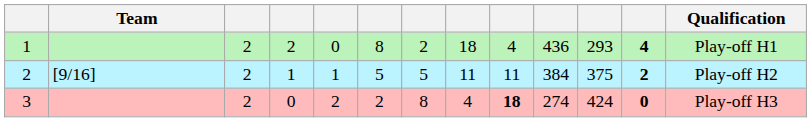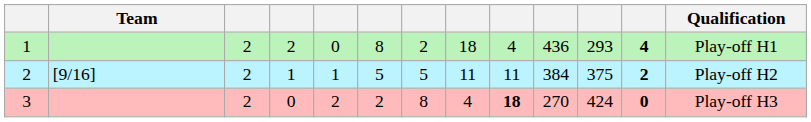 <table class=wikitable style="text-align:center" width=730>
 <tr>
 <th width=5.5%></th>
 <th width=22%>Team</th>
 <th width=5.5%></th>
 <th width=5.5%></th>
 <th width=5.5%></th>
 <th width=5.5%></th>
 <th width=5.5%></th>
 <th width=5.5%></th>
 <th width=5.5%></th>
 <th width=5.5%></th>
 <th width=5.5%></th>
 <th width=5.5%></th>
 <th width=18%>Qualification</th>
 </tr>
 <tr bgcolor=#bbf3bb>
 <td>1</td>
 <td style="text-align:left"></td>
 <td>2</td>
 <td>2</td>
 <td>0</td>
 <td>8</td>
 <td>2</td>
 <td>18</td>
 <td>4</td>
 <td>436</td>
 <td>293</td>
 <td><strong>4</strong></td>
 <td>Play-off H1</td>
 </tr>
 <tr bgcolor=#bbf3ff>
 <td>2</td>
 <td style="text-align:left"> [9/16]</td>
 <td>2</td>
 <td>1</td>
 <td>1</td>
 <td>5</td>
 <td>5</td>
 <td>11</td>
 <td>11</td>
 <td>384</td>
 <td>375</td>
 <td><strong>2</strong></td>
 <td>Play-off H2</td>
 </tr>
 <tr bgcolor=#ffbbbb>
 <td>3</td>
 <td style="text-align:left"></td>
 <td>2</td>
 <td>0</td>
 <td>2</td>
 <td>2</td>
 <td>8</td>
 <td>4</td>
 <td><strong>18</strong></td>
-<td>274</td>
+<td>270</td>
 <td>424</td>
 <td><strong>0</strong></td>
 <td>Play-off H3</td>
 </tr>
 </table>
